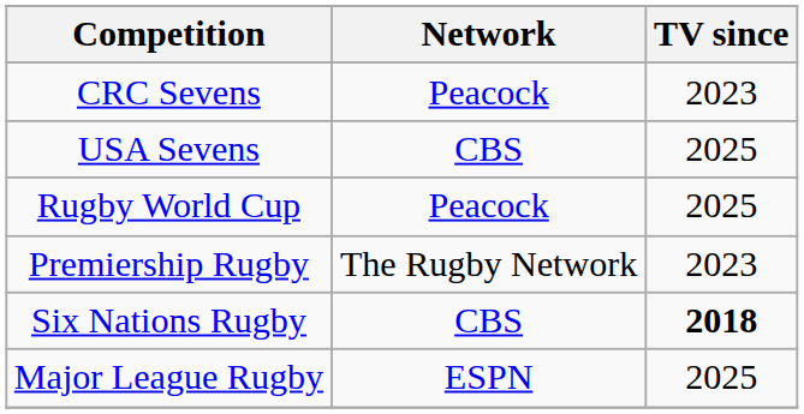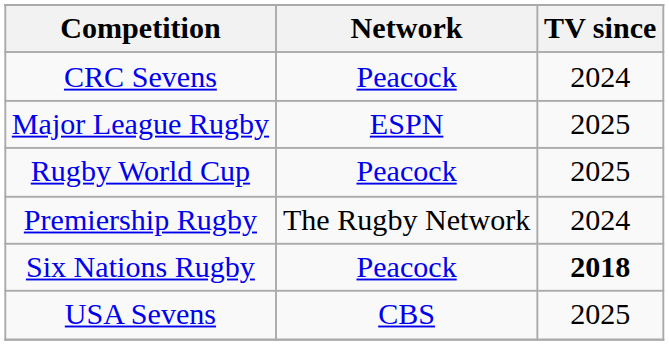 <table class="wikitable sortable" style="margin-left:1em; float:right; text-align:center;">
 <tr>
 </tr>
 <tr>
 <th>Competition</th>
 <th>Network</th>
 <th>TV since</th>
 </tr>
 <tr>
 <td><a href='#'>CRC Sevens</a></td>
 <td><a href='#'>Peacock</a></td>
-<td>2023</td>
+<td>2024</td>
 </tr>
 <tr>
-<td><a href='#'>USA Sevens</a></td>
-<td><a href='#'>CBS</a></td>
+<td><a href='#'>Major League Rugby</a></td>
+<td><a href='#'>ESPN</a></td>
 <td>2025</td>
 </tr>
 <tr>
 <td><a href='#'>Rugby World Cup</a></td>
 <td><a href='#'>Peacock</a></td>
 <td>2025</td>
 </tr>
 <tr>
 <td><a href='#'>Premiership Rugby</a></td>
 <td>The Rugby Network</td>
-<td>2023</td>
+<td>2024</td>
 </tr>
 <tr>
 <td><a href='#'>Six Nations Rugby</a></td>
-<td><a href='#'>CBS</a></td>
+<td><a href='#'>Peacock</a></td>
 <td><strong>2018</strong></td>
 </tr>
 <tr>
-<td><a href='#'>Major League Rugby</a></td>
-<td><a href='#'>ESPN</a></td>
+<td><a href='#'>USA Sevens</a></td>
+<td><a href='#'>CBS</a></td>
 <td>2025</td>
 </tr>
 <tr>
 </tr>
 </table>
